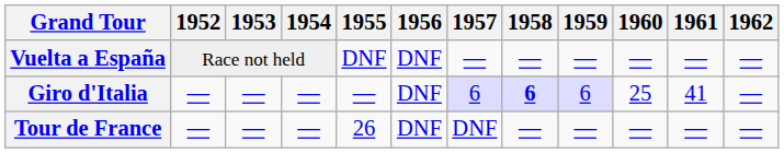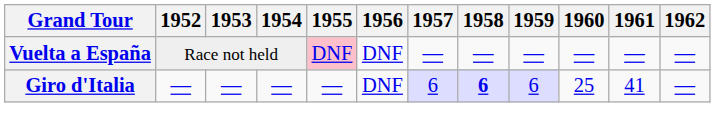 <table class="wikitable plainrowheaders">
 <tr>
 <th scope="col"><a href='#'>Grand Tour</a></th>
 <th scope="col">1952</th>
 <th scope="col">1953</th>
 <th scope="col">1954</th>
 <th scope="col">1955</th>
 <th scope="col">1956</th>
 <th scope="col">1957</th>
 <th scope="col">1958</th>
 <th scope="col">1959</th>
 <th scope="col">1960</th>
 <th scope="col">1961</th>
 <th scope="col">1962</th>
 </tr>
 <tr style="text-align:center;">
 <th scope="row"> <a href='#'>Vuelta a España</a></th>
 <td style="text-align:center; background:#efefef;" colspan=3><small>Race not held</small></td>
-<td><a href='#'>DNF</a></td>
+<td style="background: pink;"><a href='#'>DNF</a></td>
 <td><a href='#'>DNF</a></td>
 <td><a href='#'>—</a></td>
 <td><a href='#'>—</a></td>
 <td><a href='#'>—</a></td>
 <td><a href='#'>—</a></td>
 <td><a href='#'>—</a></td>
 <td><a href='#'>—</a></td>
 </tr>
 <tr style="text-align:center;">
 <th scope="row"> <a href='#'>Giro d'Italia</a></th>
 <td><a href='#'>—</a></td>
 <td><a href='#'>—</a></td>
 <td><a href='#'>—</a></td>
 <td><a href='#'>—</a></td>
 <td><a href='#'>DNF</a></td>
 <td style="background:#ddddff;"><a href='#'>6</a></td>
 <td style="background:#ddddff;"><strong><a href='#'>6</a></strong></td>
 <td style="background:#ddddff;"><a href='#'>6</a></td>
 <td><a href='#'>25</a></td>
 <td><a href='#'>41</a></td>
 <td><a href='#'>—</a></td>
 </tr>
-<tr style="text-align:center;">
-<th scope="row"> <a href='#'>Tour de France</a></th>
-<td><a href='#'>—</a></td>
-<td><a href='#'>—</a></td>
-<td><a href='#'>—</a></td>
-<td><a href='#'>26</a></td>
-<td><a href='#'>DNF</a></td>
-<td><a href='#'>DNF</a></td>
-<td><a href='#'>—</a></td>
-<td><a href='#'>—</a></td>
-<td><a href='#'>—</a></td>
-<td><a href='#'>—</a></td>
-<td><a href='#'>—</a></td>
-</tr>
 </table>
